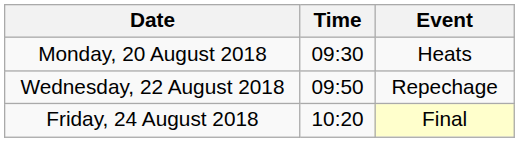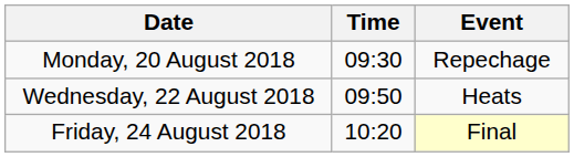 <table class = "wikitable" style="text-align:center;">
 <tr>
 <th width=220>Date</th>
 <th width=50>Time</th>
 <th width=100>Event</th>
 </tr>
 <tr>
 <td>Monday, 20 August 2018</td>
 <td>09:30</td>
-<td>Heats</td>
+<td>Repechage</td>
 </tr>
 <tr>
 <td>Wednesday, 22 August 2018</td>
 <td>09:50</td>
-<td>Repechage</td>
+<td>Heats</td>
 </tr>
 <tr>
 <td>Friday, 24 August 2018</td>
 <td>10:20</td>
 <td bgcolor=ffffcc>Final</td>
 </tr>
 </table>
